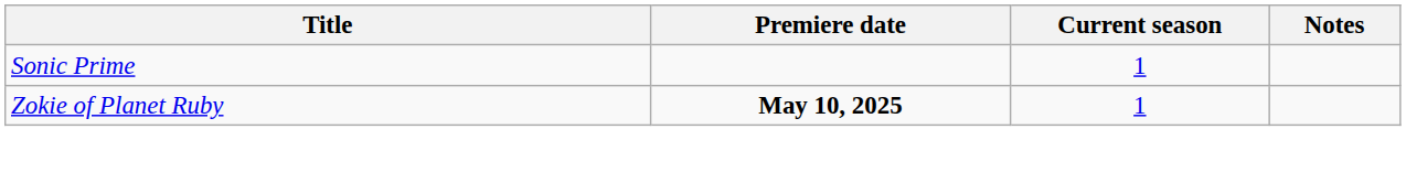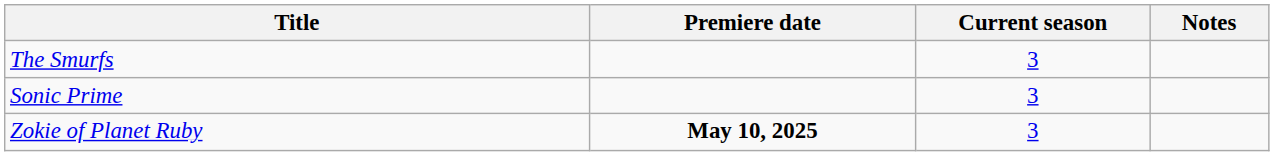 <table class="wikitable plainrowheaders sortable" style="width:70%;text-align:center;">
 <tr>
 <th scope="col" style="width:25%;">Title</th>
 <th scope="col" style="width:14%;">Premiere date</th>
 <th scope="col" style="width:10%;">Current season</th>
 <th class="unsortable" style="width:5%;">Notes</th>
 </tr>
 <tr>
+<td scope="row" style="text-align:left;"><em><a href='#'>The Smurfs</a></em></td>
+<td></td>
+<td><a href='#'>3</a></td>
+<td></td>
+</tr>
+<tr>
 <td scope="row" style="text-align:left;"><em><a href='#'>Sonic Prime</a></em></td>
 <td></td>
-<td><a href='#'>1</a></td>
+<td><a href='#'>3</a></td>
 <td></td>
 </tr>
 <tr>
 <td style="text-align: left;"><em><a href='#'>Zokie of Planet Ruby</a></em></td>
 <td><strong>May 10, 2025</strong></td>
-<td><a href='#'>1</a></td>
+<td><a href='#'>3</a></td>
 <td></td>
 </tr>
 </table>
